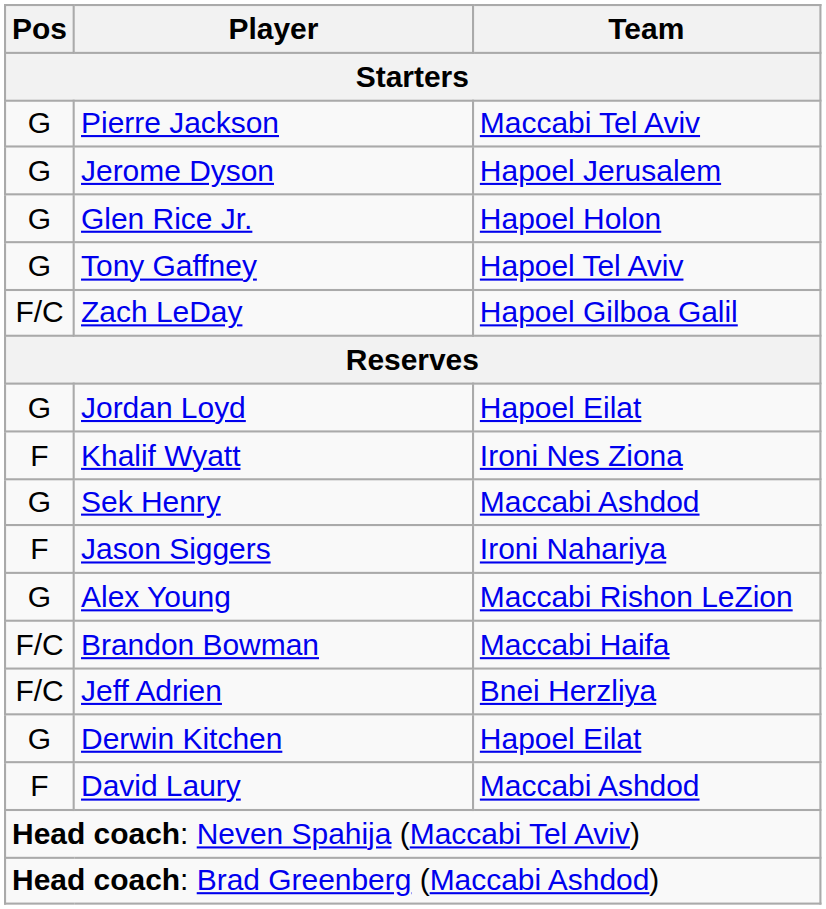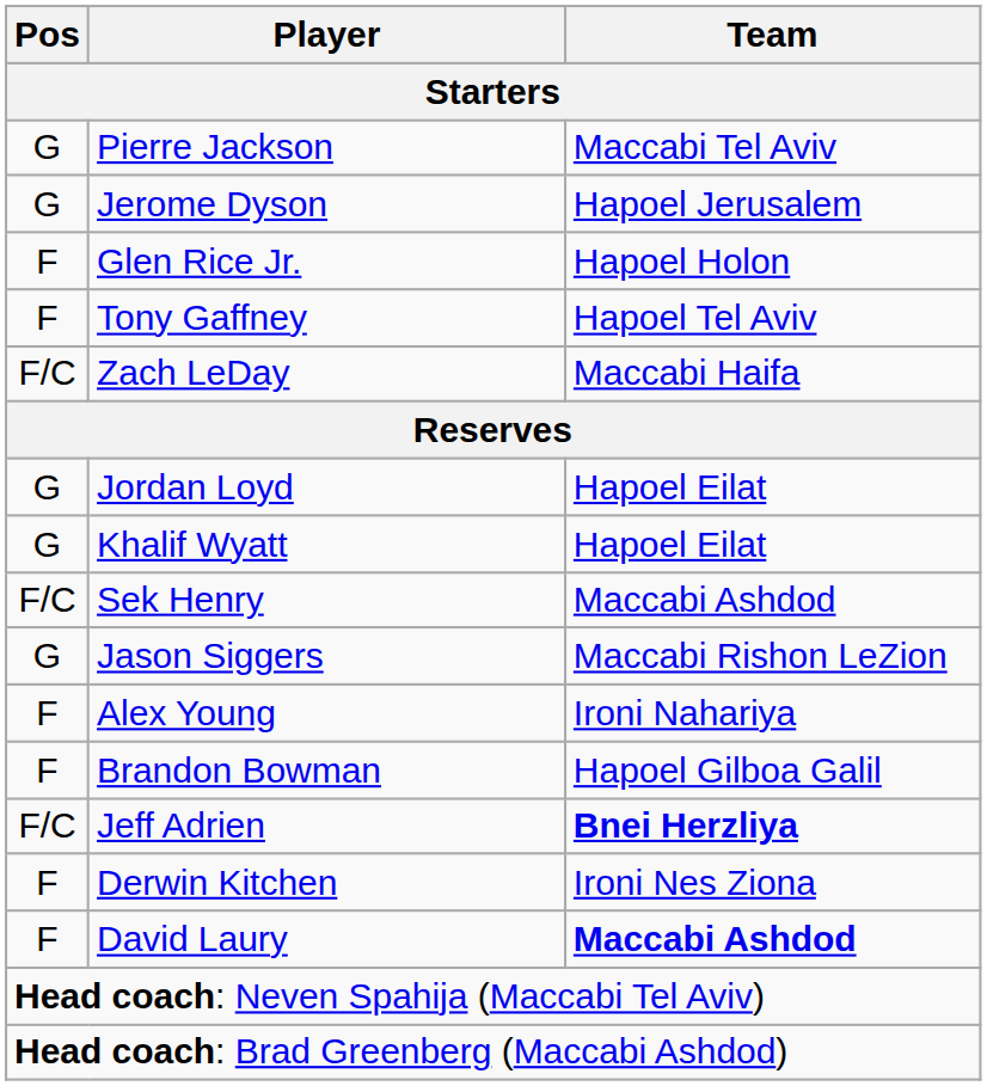 <table class="wikitable" style="text-align:center; font-size:90%;">
 <tr>
 <th scope="col" style="width:25px;">Pos</th>
 <th scope="col" style="width:185px;">Player</th>
 <th scope="col" style="width:160px;">Team</th>
 </tr>
 <tr>
 <th scope="col" colspan="5">Starters</th>
 </tr>
 <tr>
 <td>G</td>
 <td style="text-align:left"> <a href='#'>Pierre Jackson</a></td>
 <td style="text-align:left"><a href='#'>Maccabi Tel Aviv</a></td>
 </tr>
 <tr>
 <td>G</td>
 <td style="text-align:left"> <a href='#'>Jerome Dyson</a></td>
 <td style="text-align:left"><a href='#'>Hapoel Jerusalem</a></td>
 </tr>
 <tr>
-<td>G</td>
+<td>F</td>
 <td style="text-align:left"> <a href='#'>Glen Rice Jr.</a></td>
 <td style="text-align:left"><a href='#'>Hapoel Holon</a></td>
 </tr>
 <tr>
-<td>G</td>
+<td>F</td>
 <td style="text-align:left"> <a href='#'>Tony Gaffney</a></td>
 <td style="text-align:left"><a href='#'>Hapoel Tel Aviv</a></td>
 </tr>
 <tr>
 <td>F/C</td>
 <td style="text-align:left"> <a href='#'>Zach LeDay</a></td>
-<td style="text-align:left"><a href='#'>Hapoel Gilboa Galil</a></td>
+<td style="text-align:left"><a href='#'>Maccabi Haifa</a></td>
 </tr>
 <tr>
 <th scope="col" colspan="5">Reserves</th>
 </tr>
 <tr>
 <td>G</td>
 <td style="text-align:left"> <a href='#'>Jordan Loyd</a> </td>
 <td style="text-align:left"><a href='#'>Hapoel Eilat</a></td>
 </tr>
 <tr>
-<td>F</td>
+<td>G</td>
 <td style="text-align:left"> <a href='#'>Khalif Wyatt</a></td>
-<td style="text-align:left"><a href='#'>Ironi Nes Ziona</a></td>
+<td style="text-align:left"><a href='#'>Hapoel Eilat</a></td>
 </tr>
 <tr>
-<td>G</td>
+<td>F/C</td>
 <td style="text-align:left"> <a href='#'>Sek Henry</a> </td>
 <td style="text-align:left"><a href='#'>Maccabi Ashdod</a></td>
 </tr>
 <tr>
+<td>G</td>
+<td style="text-align:left"> <a href='#'>Jason Siggers</a></td>
+<td style="text-align:left"><a href='#'>Maccabi Rishon LeZion</a></td>
+</tr>
+<tr>
 <td>F</td>
-<td style="text-align:left"> <a href='#'>Jason Siggers</a></td>
+<td style="text-align:left"> <a href='#'>Alex Young</a></td>
 <td style="text-align:left"><a href='#'>Ironi Nahariya</a></td>
 </tr>
 <tr>
-<td>G</td>
-<td style="text-align:left"> <a href='#'>Alex Young</a></td>
-<td style="text-align:left"><a href='#'>Maccabi Rishon LeZion</a></td>
-</tr>
-<tr>
-<td>F/C</td>
+<td>F</td>
 <td style="text-align:left"> <a href='#'>Brandon Bowman</a></td>
-<td style="text-align:left"><a href='#'>Maccabi Haifa</a></td>
+<td style="text-align:left"><a href='#'>Hapoel Gilboa Galil</a></td>
 </tr>
 <tr>
 <td>F/C</td>
 <td style="text-align:left"> <a href='#'>Jeff Adrien</a></td>
-<td style="text-align:left"><a href='#'>Bnei Herzliya</a></td>
+<td style="text-align:left"><strong><a href='#'>Bnei Herzliya</a></strong></td>
 </tr>
 <tr>
-<td>G</td>
+<td>F</td>
 <td style="text-align:left"> <a href='#'>Derwin Kitchen</a> </td>
-<td style="text-align:left"><a href='#'>Hapoel Eilat</a></td>
+<td style="text-align:left"><a href='#'>Ironi Nes Ziona</a></td>
 </tr>
 <tr>
 <td>F</td>
 <td style="text-align:left"> <a href='#'>David Laury</a> </td>
-<td style="text-align:left"><a href='#'>Maccabi Ashdod</a></td>
+<td style="text-align:left"><strong><a href='#'>Maccabi Ashdod</a></strong></td>
 </tr>
 <tr>
 <td style="text-align:left" colspan="5"><strong>Head coach</strong>: <a href='#'>Neven Spahija</a> (<a href='#'>Maccabi Tel Aviv</a>)</td>
 </tr>
 <tr>
 <td style="text-align:left" colspan="5"><strong>Head coach</strong>: <a href='#'>Brad Greenberg</a> (<a href='#'>Maccabi Ashdod</a>)</td>
 </tr>
 </table>
